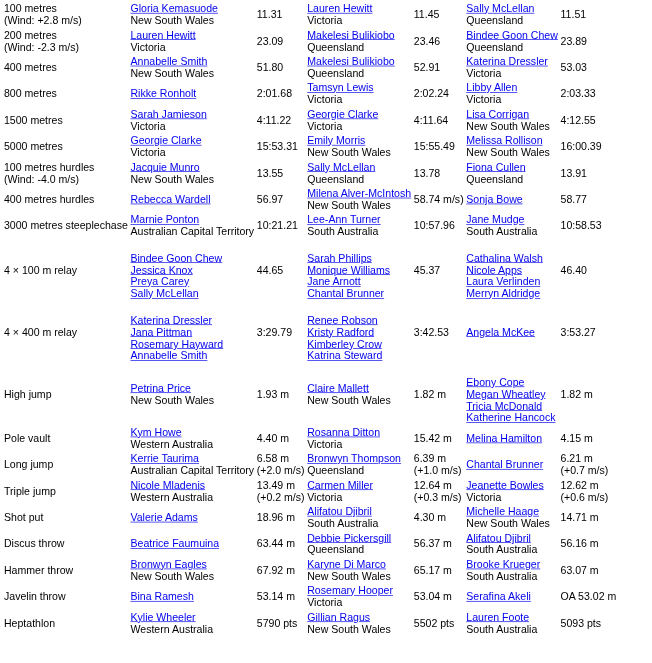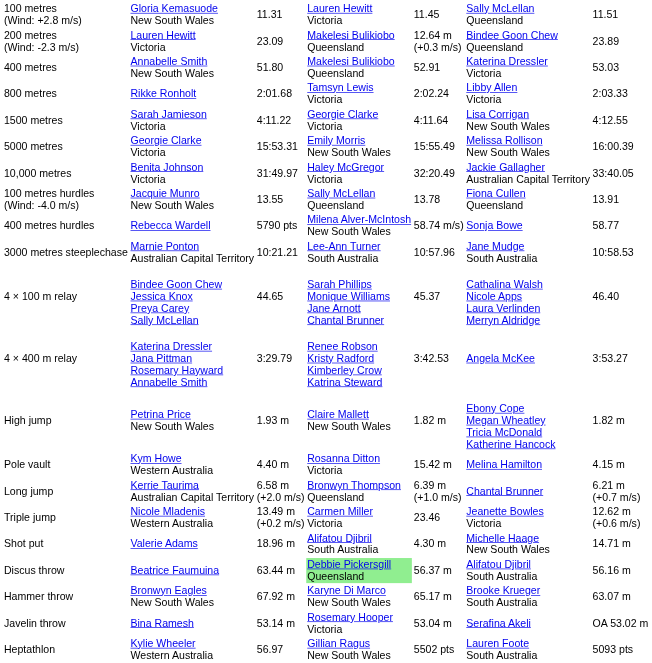 <table>
 <tr>
 <td>100 metres<br>(Wind: +2.8 m/s)</td>
 <td><a href='#'>Gloria Kemasuode</a><br>New South Wales</td>
 <td>11.31</td>
 <td><a href='#'>Lauren Hewitt</a><br>Victoria</td>
 <td>11.45</td>
 <td><a href='#'>Sally McLellan</a><br>Queensland</td>
 <td>11.51</td>
 </tr>
 <tr>
 <td>200 metres<br>(Wind: -2.3 m/s)</td>
 <td><a href='#'>Lauren Hewitt</a><br>Victoria</td>
 <td>23.09</td>
 <td><a href='#'>Makelesi Bulikiobo</a><br>Queensland</td>
-<td>23.46</td>
+<td>12.64 m <br>(+0.3 m/s)</td>
 <td><a href='#'>Bindee Goon Chew</a><br>Queensland</td>
 <td>23.89</td>
 </tr>
 <tr>
 <td>400 metres</td>
 <td><a href='#'>Annabelle Smith</a><br>New South Wales</td>
 <td>51.80</td>
 <td><a href='#'>Makelesi Bulikiobo</a><br>Queensland</td>
 <td>52.91</td>
 <td><a href='#'>Katerina Dressler</a><br>Victoria</td>
 <td>53.03</td>
 </tr>
 <tr>
 <td>800 metres</td>
 <td><a href='#'>Rikke Ronholt</a><br></td>
 <td>2:01.68</td>
 <td><a href='#'>Tamsyn Lewis</a><br>Victoria</td>
 <td>2:02.24</td>
 <td><a href='#'>Libby Allen</a><br>Victoria</td>
 <td>2:03.33</td>
 </tr>
 <tr>
 <td>1500 metres</td>
 <td><a href='#'>Sarah Jamieson</a><br>Victoria</td>
 <td>4:11.22</td>
 <td><a href='#'>Georgie Clarke</a><br>Victoria</td>
 <td>4:11.64</td>
 <td><a href='#'>Lisa Corrigan</a><br>New South Wales</td>
 <td>4:12.55</td>
 </tr>
 <tr>
 <td>5000 metres</td>
 <td><a href='#'>Georgie Clarke</a><br>Victoria</td>
 <td>15:53.31</td>
 <td><a href='#'>Emily Morris</a><br>New South Wales</td>
 <td>15:55.49</td>
 <td><a href='#'>Melissa Rollison</a><br>New South Wales</td>
 <td>16:00.39</td>
 </tr>
 <tr>
+<td>10,000 metres</td>
+<td><a href='#'>Benita Johnson</a><br>Victoria</td>
+<td>31:49.97</td>
+<td><a href='#'>Haley McGregor</a><br>Victoria</td>
+<td>32:20.49</td>
+<td><a href='#'>Jackie Gallagher</a><br>Australian Capital Territory</td>
+<td>33:40.05</td>
+</tr>
+<tr>
 <td>100 metres hurdles<br>(Wind: -4.0 m/s)</td>
 <td><a href='#'>Jacquie Munro</a><br>New South Wales</td>
 <td>13.55</td>
 <td><a href='#'>Sally McLellan</a><br>Queensland</td>
 <td>13.78</td>
 <td><a href='#'>Fiona Cullen</a><br>Queensland</td>
 <td>13.91</td>
 </tr>
 <tr>
 <td>400 metres hurdles</td>
 <td><a href='#'>Rebecca Wardell</a><br></td>
-<td>56.97</td>
+<td>5790 pts</td>
 <td><a href='#'>Milena Alver-McIntosh</a><br>New South Wales</td>
 <td>58.74 m/s)</td>
 <td><a href='#'>Sonja Bowe</a><br></td>
 <td>58.77</td>
 </tr>
 <tr>
 <td>3000 metres steeplechase</td>
 <td><a href='#'>Marnie Ponton</a><br>Australian Capital Territory</td>
 <td>10:21.21</td>
 <td><a href='#'>Lee-Ann Turner</a><br>South Australia</td>
 <td>10:57.96</td>
 <td><a href='#'>Jane Mudge</a><br>South Australia</td>
 <td>10:58.53</td>
 </tr>
 <tr>
 <td>4 × 100 m relay</td>
 <td><br><a href='#'>Bindee Goon Chew</a><br><a href='#'>Jessica Knox</a><br><a href='#'>Preya Carey</a><br><a href='#'>Sally McLellan</a></td>
 <td>44.65</td>
 <td><br><a href='#'>Sarah Phillips</a><br><a href='#'>Monique Williams</a><br><a href='#'>Jane Arnott</a><br><a href='#'>Chantal Brunner</a></td>
 <td>45.37</td>
 <td><br><a href='#'>Cathalina Walsh</a><br><a href='#'>Nicole Apps</a><br><a href='#'>Laura Verlinden</a><br><a href='#'>Merryn Aldridge</a></td>
 <td>46.40</td>
 </tr>
 <tr>
 <td>4 × 400 m relay</td>
 <td><br><a href='#'>Katerina Dressler</a><br><a href='#'>Jana Pittman</a><br><a href='#'>Rosemary Hayward</a><br><a href='#'>Annabelle Smith</a></td>
 <td>3:29.79</td>
 <td><br><a href='#'>Renee Robson</a><br><a href='#'>Kristy Radford</a><br><a href='#'>Kimberley Crow</a><br><a href='#'>Katrina Steward</a></td>
 <td>3:42.53</td>
 <td><a href='#'>Angela McKee</a><br></td>
 <td>3:53.27</td>
 </tr>
 <tr>
 <td>High jump</td>
 <td><a href='#'>Petrina Price</a><br>New South Wales</td>
 <td>1.93 m</td>
 <td><a href='#'>Claire Mallett</a><br>New South Wales</td>
 <td>1.82 m</td>
 <td><br><a href='#'>Ebony Cope</a><br><a href='#'>Megan Wheatley</a><br><a href='#'>Tricia McDonald</a><br><a href='#'>Katherine Hancock</a></td>
 <td>1.82 m</td>
 </tr>
 <tr>
 <td>Pole vault</td>
 <td><a href='#'>Kym Howe</a><br>Western Australia</td>
 <td>4.40 m</td>
 <td><a href='#'>Rosanna Ditton</a><br>Victoria</td>
 <td>15.42 m</td>
 <td><a href='#'>Melina Hamilton</a><br></td>
 <td>4.15 m</td>
 </tr>
 <tr>
 <td>Long jump</td>
 <td><a href='#'>Kerrie Taurima</a><br>Australian Capital Territory</td>
 <td>6.58 m <br>(+2.0 m/s)</td>
 <td><a href='#'>Bronwyn Thompson</a><br>Queensland</td>
 <td>6.39 m <br>(+1.0 m/s)</td>
 <td><a href='#'>Chantal Brunner</a><br></td>
 <td>6.21 m <br>(+0.7 m/s)</td>
 </tr>
 <tr>
 <td>Triple jump</td>
 <td><a href='#'>Nicole Mladenis</a><br>Western Australia</td>
 <td>13.49 m <br>(+0.2 m/s)</td>
 <td><a href='#'>Carmen Miller</a><br>Victoria</td>
-<td>12.64 m <br>(+0.3 m/s)</td>
+<td>23.46</td>
 <td><a href='#'>Jeanette Bowles</a><br>Victoria</td>
 <td>12.62 m <br>(+0.6 m/s)</td>
 </tr>
 <tr>
 <td>Shot put</td>
 <td><a href='#'>Valerie Adams</a><br></td>
 <td>18.96 m</td>
 <td><a href='#'>Alifatou Djibril</a><br>South Australia</td>
 <td>4.30 m</td>
 <td><a href='#'>Michelle Haage</a><br>New South Wales</td>
 <td>14.71 m</td>
 </tr>
 <tr>
 <td>Discus throw</td>
 <td><a href='#'>Beatrice Faumuina</a><br></td>
 <td>63.44 m</td>
-<td><a href='#'>Debbie Pickersgill</a><br>Queensland</td>
+<td style="background: lightgreen;"><a href='#'>Debbie Pickersgill</a><br>Queensland</td>
 <td>56.37 m</td>
 <td><a href='#'>Alifatou Djibril</a><br>South Australia</td>
 <td>56.16 m</td>
 </tr>
 <tr>
 <td>Hammer throw</td>
 <td><a href='#'>Bronwyn Eagles</a><br>New South Wales</td>
 <td>67.92 m</td>
 <td><a href='#'>Karyne Di Marco</a><br>New South Wales</td>
 <td>65.17 m</td>
 <td><a href='#'>Brooke Krueger</a><br>South Australia</td>
 <td>63.07 m</td>
 </tr>
 <tr>
 <td>Javelin throw</td>
 <td><a href='#'>Bina Ramesh</a><br></td>
 <td>53.14 m</td>
 <td><a href='#'>Rosemary Hooper</a><br>Victoria</td>
 <td>53.04 m</td>
 <td><a href='#'>Serafina Akeli</a><br></td>
 <td>OA 53.02 m</td>
 </tr>
 <tr>
 <td>Heptathlon</td>
 <td><a href='#'>Kylie Wheeler</a><br>Western Australia</td>
-<td>5790 pts</td>
+<td>56.97</td>
 <td><a href='#'>Gillian Ragus</a><br>New South Wales</td>
 <td>5502 pts</td>
 <td><a href='#'>Lauren Foote</a><br>South Australia</td>
 <td>5093 pts</td>
 </tr>
 <tr>
 </tr>
 </table>
